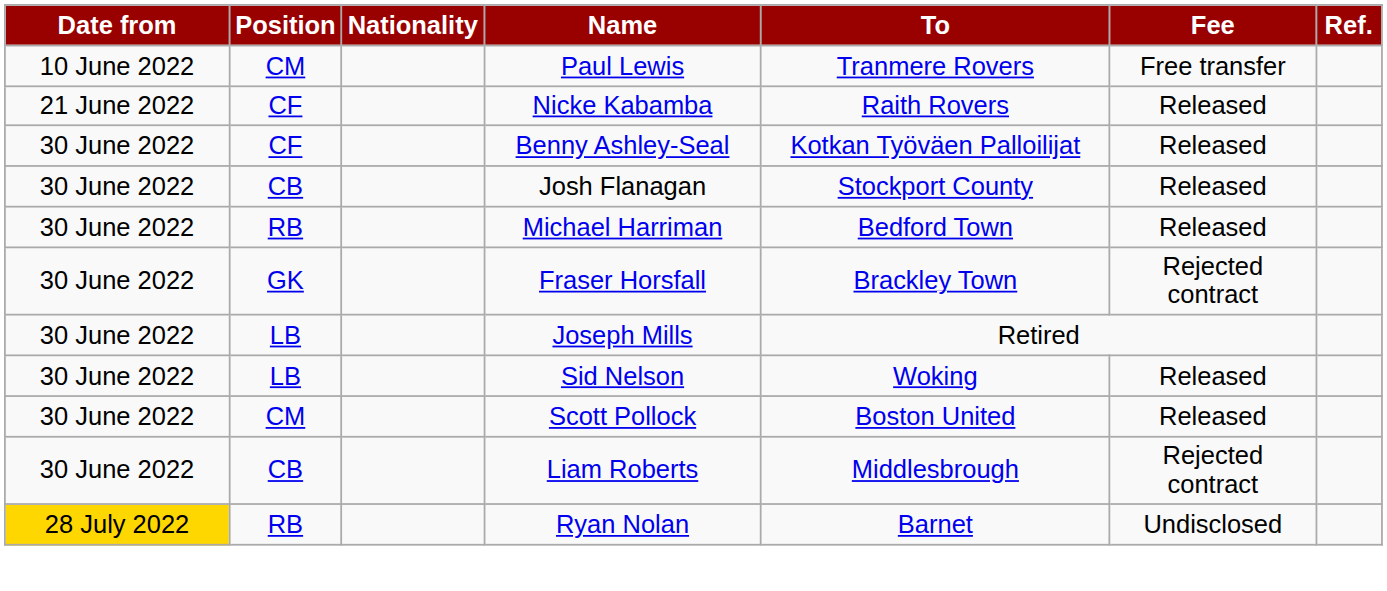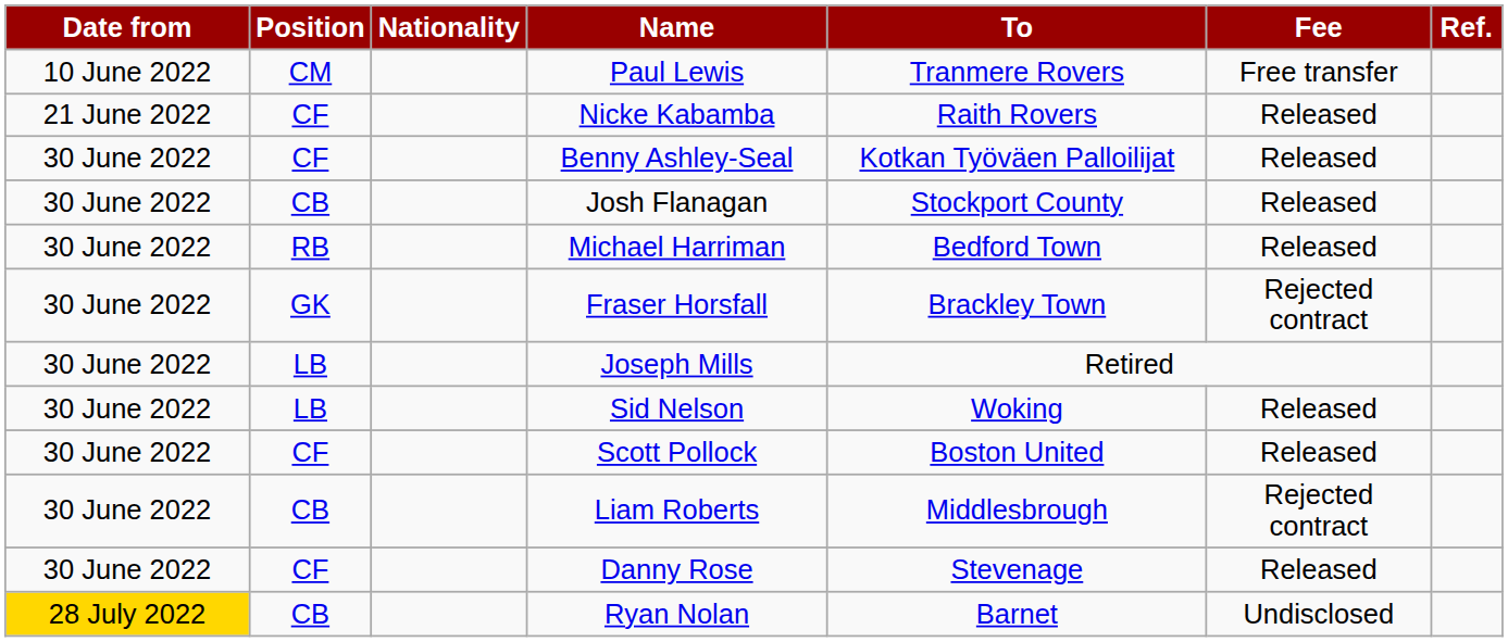 <table class="wikitable"  style="text-align:center; font-size:90%; ">
 <tr>
 <th style="background:#990000; color:white; width:120px;">Date from</th>
 <th style="background:#990000; color:white; width:50px;">Position</th>
 <th style="background:#990000; color:white; width:50px;">Nationality</th>
 <th style="background:#990000; color:white; width:150px;">Name</th>
 <th style="background:#990000; color:white; width:190px;">To</th>
 <th style="background:#990000; color:white; width:110px;">Fee</th>
 <th style="background:#990000; color:white; width:30px;">Ref.</th>
 </tr>
 <tr>
 <td>10 June 2022</td>
 <td><a href='#'>CM</a></td>
 <td></td>
 <td><a href='#'>Paul Lewis</a></td>
 <td> <a href='#'>Tranmere Rovers</a></td>
 <td>Free transfer</td>
 <td></td>
 </tr>
 <tr>
 <td>21 June 2022</td>
 <td><a href='#'>CF</a></td>
 <td></td>
 <td><a href='#'>Nicke Kabamba</a></td>
 <td> <a href='#'>Raith Rovers</a></td>
 <td>Released</td>
 <td></td>
 </tr>
 <tr>
 <td>30 June 2022</td>
 <td><a href='#'>CF</a></td>
 <td></td>
 <td><a href='#'>Benny Ashley-Seal</a></td>
 <td> <a href='#'>Kotkan Työväen Palloilijat</a></td>
 <td>Released</td>
 <td></td>
 </tr>
 <tr>
 <td>30 June 2022</td>
 <td><a href='#'>CB</a></td>
 <td></td>
 <td>Josh Flanagan</td>
 <td> <a href='#'>Stockport County</a></td>
 <td>Released</td>
 <td></td>
 </tr>
 <tr>
 <td>30 June 2022</td>
 <td><a href='#'>RB</a></td>
 <td></td>
 <td><a href='#'>Michael Harriman</a></td>
 <td> <a href='#'>Bedford Town</a></td>
 <td>Released</td>
 <td></td>
 </tr>
 <tr>
 <td>30 June 2022</td>
 <td><a href='#'>GK</a></td>
 <td></td>
 <td><a href='#'>Fraser Horsfall</a></td>
 <td> <a href='#'>Brackley Town</a></td>
 <td>Rejected contract</td>
 <td></td>
 </tr>
 <tr>
 <td>30 June 2022</td>
 <td><a href='#'>LB</a></td>
 <td></td>
 <td><a href='#'>Joseph Mills</a></td>
 <td colspan=2>Retired</td>
 <td></td>
 </tr>
 <tr>
 <td>30 June 2022</td>
 <td><a href='#'>LB</a></td>
 <td></td>
 <td><a href='#'>Sid Nelson</a></td>
 <td> <a href='#'>Woking</a></td>
 <td>Released</td>
 <td></td>
 </tr>
 <tr>
 <td>30 June 2022</td>
-<td><a href='#'>CM</a></td>
+<td><a href='#'>CF</a></td>
 <td></td>
 <td><a href='#'>Scott Pollock</a></td>
 <td> <a href='#'>Boston United</a></td>
 <td>Released</td>
 <td></td>
 </tr>
 <tr>
 <td>30 June 2022</td>
 <td><a href='#'>CB</a></td>
 <td></td>
 <td><a href='#'>Liam Roberts</a></td>
 <td> <a href='#'>Middlesbrough</a></td>
 <td>Rejected contract</td>
 <td></td>
 </tr>
 <tr>
+<td>30 June 2022</td>
+<td><a href='#'>CF</a></td>
+<td></td>
+<td><a href='#'>Danny Rose</a></td>
+<td> <a href='#'>Stevenage</a></td>
+<td>Released</td>
+<td></td>
+</tr>
+<tr>
 <td style="background: gold;">28 July 2022</td>
-<td><a href='#'>RB</a></td>
+<td><a href='#'>CB</a></td>
 <td></td>
 <td><a href='#'>Ryan Nolan</a></td>
 <td> <a href='#'>Barnet</a></td>
 <td>Undisclosed</td>
 <td></td>
 </tr>
 </table>
